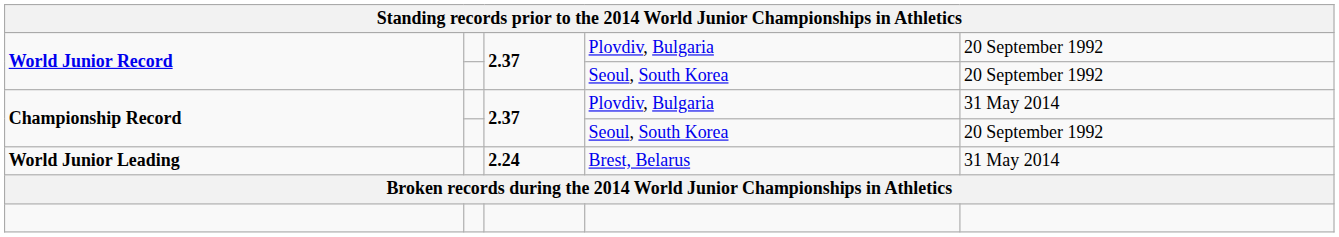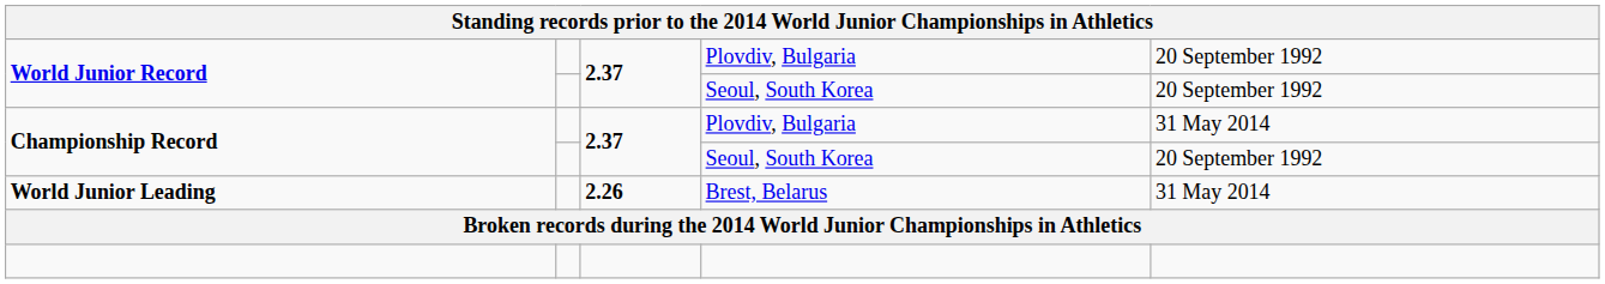 <table class="wikitable" width=75%>
 <tr>
 <th colspan="5">Standing records prior to the 2014 World Junior Championships in Athletics</th>
 </tr>
 <tr>
 <td rowspan=2><strong><a href='#'>World Junior Record</a></strong></td>
 <td></td>
 <td rowspan=2><strong>2.37</strong></td>
 <td><a href='#'>Plovdiv</a>, <a href='#'>Bulgaria</a></td>
 <td>20 September 1992</td>
 </tr>
 <tr>
 <td></td>
 <td><a href='#'>Seoul</a>, <a href='#'>South Korea</a></td>
 <td>20 September 1992</td>
 </tr>
 <tr>
 <td rowspan=2><strong>Championship Record</strong></td>
 <td></td>
 <td rowspan=2><strong>2.37</strong></td>
 <td><a href='#'>Plovdiv</a>, <a href='#'>Bulgaria</a></td>
 <td>31 May 2014</td>
 </tr>
 <tr>
 <td></td>
 <td><a href='#'>Seoul</a>, <a href='#'>South Korea</a></td>
 <td>20 September 1992</td>
 </tr>
 <tr>
 <td><strong>World Junior Leading</strong></td>
 <td></td>
-<td><strong>2.24</strong></td>
+<td><strong>2.26</strong></td>
 <td><a href='#'>Brest, Belarus</a></td>
 <td>31 May 2014</td>
 </tr>
 <tr>
 <th colspan="5">Broken records during the 2014 World Junior Championships in Athletics</th>
 </tr>
 <tr>
 <td> </td>
 <td></td>
 <td></td>
 <td></td>
 <td></td>
 </tr>
 </table>
